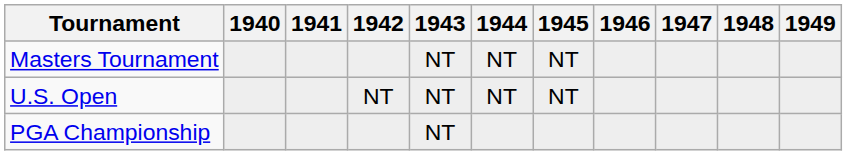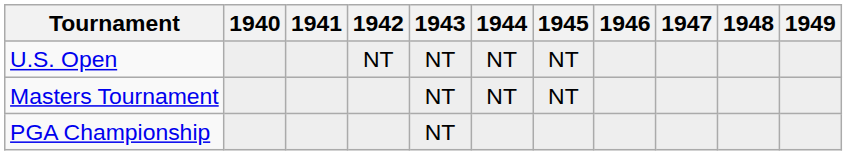 <table class="wikitable" style="font-size:95%;text-align:center;">
 <tr>
 <th>Tournament</th>
 <th>1940</th>
 <th>1941</th>
 <th>1942</th>
 <th>1943</th>
 <th>1944</th>
 <th>1945</th>
 <th>1946</th>
 <th>1947</th>
 <th>1948</th>
 <th>1949</th>
 </tr>
 <tr>
-<td align=left><a href='#'>Masters Tournament</a></td>
+<td align=left><a href='#'>U.S. Open</a></td>
 <td style="background:#eeeeee;"></td>
 <td style="background:#eeeeee;"></td>
-<td style="background:#eeeeee;"></td>
+<td style="background:#eeeeee;">NT</td>
 <td style="background:#eeeeee;">NT</td>
 <td style="background:#eeeeee;">NT</td>
 <td style="background:#eeeeee;">NT</td>
 <td style="background:#eeeeee;"></td>
 <td style="background:#eeeeee;"></td>
 <td style="background:#eeeeee;"></td>
 <td style="background:#eeeeee;"></td>
 </tr>
 <tr>
-<td align=left><a href='#'>U.S. Open</a></td>
+<td align=left><a href='#'>Masters Tournament</a></td>
 <td style="background:#eeeeee;"></td>
 <td style="background:#eeeeee;"></td>
-<td style="background:#eeeeee;">NT</td>
+<td style="background:#eeeeee;"></td>
 <td style="background:#eeeeee;">NT</td>
 <td style="background:#eeeeee;">NT</td>
 <td style="background:#eeeeee;">NT</td>
 <td style="background:#eeeeee;"></td>
 <td style="background:#eeeeee;"></td>
 <td style="background:#eeeeee;"></td>
 <td style="background:#eeeeee;"></td>
 </tr>
 <tr>
 <td align=left><a href='#'>PGA Championship</a></td>
 <td style="background:#eeeeee;"></td>
 <td style="background:#eeeeee;"></td>
 <td style="background:#eeeeee;"></td>
 <td style="background:#eeeeee;">NT</td>
 <td style="background:#eeeeee;"></td>
 <td style="background:#eeeeee;"></td>
 <td style="background:#eeeeee;"></td>
 <td style="background:#eeeeee;"></td>
 <td style="background:#eeeeee;"></td>
 <td style="background:#eeeeee;"></td>
 </tr>
 </table>
